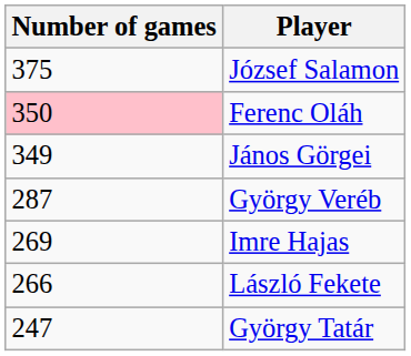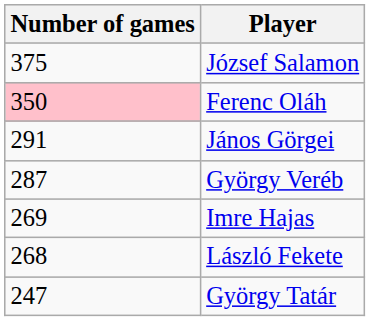 <table class="wikitable">
 <tr>
 <th>Number of games</th>
 <th>Player</th>
 </tr>
 <tr>
 <td>375</td>
 <td><a href='#'>József Salamon</a></td>
 </tr>
 <tr>
 <td style="background: pink;">350</td>
 <td><a href='#'>Ferenc Oláh</a></td>
 </tr>
 <tr>
-<td>349</td>
+<td>291</td>
 <td><a href='#'>János Görgei</a></td>
 </tr>
 <tr>
 <td>287</td>
 <td><a href='#'>György Veréb</a></td>
 </tr>
 <tr>
 <td>269</td>
 <td><a href='#'>Imre Hajas</a></td>
 </tr>
 <tr>
-<td>266</td>
+<td>268</td>
 <td><a href='#'>László Fekete</a></td>
 </tr>
 <tr>
 <td>247</td>
 <td><a href='#'>György Tatár</a></td>
 </tr>
 </table>
